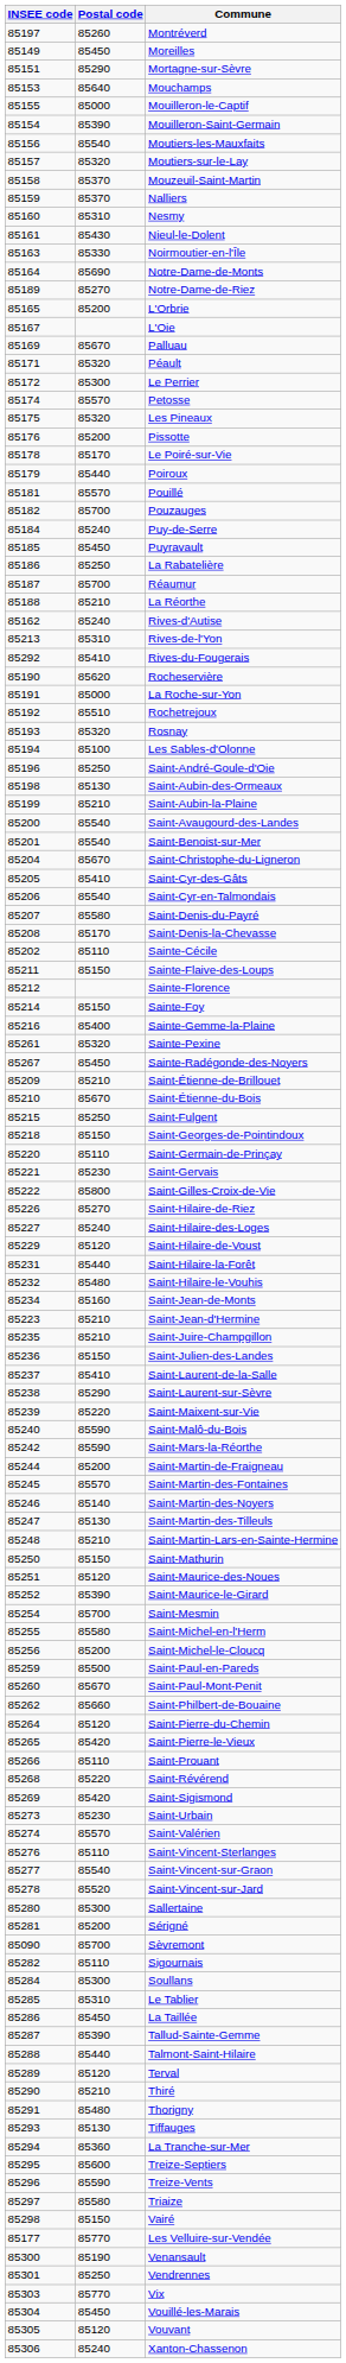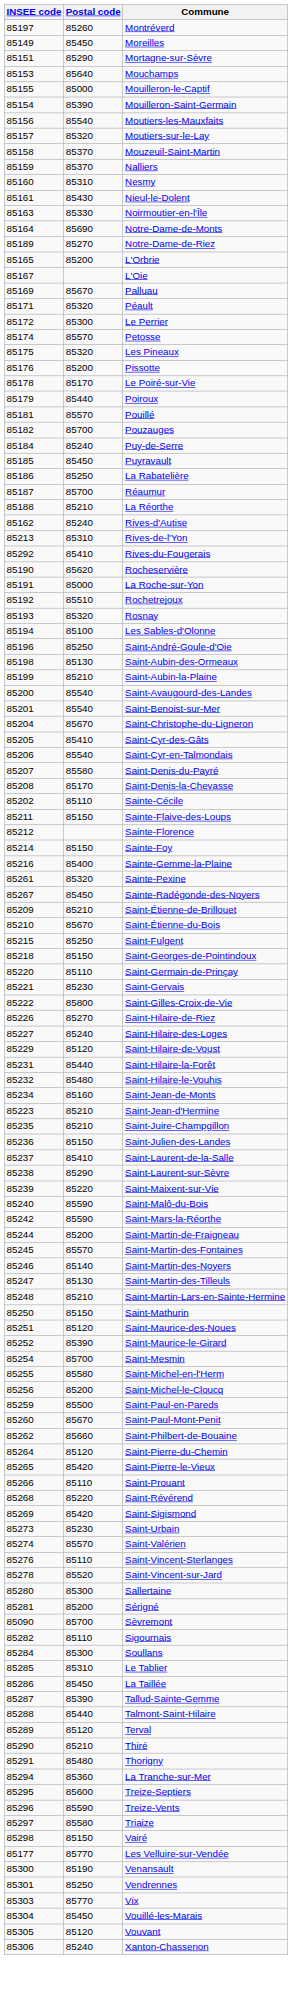 <table class="wikitable sortable">
 <tr>
 <th><a href='#'>INSEE code</a></th>
 <th><a href='#'>Postal code</a></th>
 <th>Commune</th>
 </tr>
 <tr>
 <td>85197</td>
 <td>85260</td>
 <td><a href='#'>Montréverd</a></td>
 </tr>
 <tr>
 <td>85149</td>
 <td>85450</td>
 <td><a href='#'>Moreilles</a></td>
 </tr>
 <tr>
 <td>85151</td>
 <td>85290</td>
 <td><a href='#'>Mortagne-sur-Sèvre</a></td>
 </tr>
 <tr>
 <td>85153</td>
 <td>85640</td>
 <td><a href='#'>Mouchamps</a></td>
 </tr>
 <tr>
 <td>85155</td>
 <td>85000</td>
 <td><a href='#'>Mouilleron-le-Captif</a></td>
 </tr>
 <tr>
 <td>85154</td>
 <td>85390</td>
 <td><a href='#'>Mouilleron-Saint-Germain</a></td>
 </tr>
 <tr>
 <td>85156</td>
 <td>85540</td>
 <td><a href='#'>Moutiers-les-Mauxfaits</a></td>
 </tr>
 <tr>
 <td>85157</td>
 <td>85320</td>
 <td><a href='#'>Moutiers-sur-le-Lay</a></td>
 </tr>
 <tr>
 <td>85158</td>
 <td>85370</td>
 <td><a href='#'>Mouzeuil-Saint-Martin</a></td>
 </tr>
 <tr>
 <td>85159</td>
 <td>85370</td>
 <td><a href='#'>Nalliers</a></td>
 </tr>
 <tr>
 <td>85160</td>
 <td>85310</td>
 <td><a href='#'>Nesmy</a></td>
 </tr>
 <tr>
 <td>85161</td>
 <td>85430</td>
 <td><a href='#'>Nieul-le-Dolent</a></td>
 </tr>
 <tr>
 <td>85163</td>
 <td>85330</td>
 <td><a href='#'>Noirmoutier-en-l'Île</a></td>
 </tr>
 <tr>
 <td>85164</td>
 <td>85690</td>
 <td><a href='#'>Notre-Dame-de-Monts</a></td>
 </tr>
 <tr>
 <td>85189</td>
 <td>85270</td>
 <td><a href='#'>Notre-Dame-de-Riez</a></td>
 </tr>
 <tr>
 <td>85165</td>
 <td>85200</td>
 <td><a href='#'>L'Orbrie</a></td>
 </tr>
 <tr>
 <td>85167</td>
 <td></td>
 <td><a href='#'>L'Oie</a></td>
 </tr>
 <tr>
 <td>85169</td>
 <td>85670</td>
 <td><a href='#'>Palluau</a></td>
 </tr>
 <tr>
 <td>85171</td>
 <td>85320</td>
 <td><a href='#'>Péault</a></td>
 </tr>
 <tr>
 <td>85172</td>
 <td>85300</td>
 <td><a href='#'>Le Perrier</a></td>
 </tr>
 <tr>
 <td>85174</td>
 <td>85570</td>
 <td><a href='#'>Petosse</a></td>
 </tr>
 <tr>
 <td>85175</td>
 <td>85320</td>
 <td><a href='#'>Les Pineaux</a></td>
 </tr>
 <tr>
 <td>85176</td>
 <td>85200</td>
 <td><a href='#'>Pissotte</a></td>
 </tr>
 <tr>
 <td>85178</td>
 <td>85170</td>
 <td><a href='#'>Le Poiré-sur-Vie</a></td>
 </tr>
 <tr>
 <td>85179</td>
 <td>85440</td>
 <td><a href='#'>Poiroux</a></td>
 </tr>
 <tr>
 <td>85181</td>
 <td>85570</td>
 <td><a href='#'>Pouillé</a></td>
 </tr>
 <tr>
 <td>85182</td>
 <td>85700</td>
 <td><a href='#'>Pouzauges</a></td>
 </tr>
 <tr>
 <td>85184</td>
 <td>85240</td>
 <td><a href='#'>Puy-de-Serre</a></td>
 </tr>
 <tr>
 <td>85185</td>
 <td>85450</td>
 <td><a href='#'>Puyravault</a></td>
 </tr>
 <tr>
 <td>85186</td>
 <td>85250</td>
 <td><a href='#'>La Rabatelière</a></td>
 </tr>
 <tr>
 <td>85187</td>
 <td>85700</td>
 <td><a href='#'>Réaumur</a></td>
 </tr>
 <tr>
 <td>85188</td>
 <td>85210</td>
 <td><a href='#'>La Réorthe</a></td>
 </tr>
 <tr>
 <td>85162</td>
 <td>85240</td>
 <td><a href='#'>Rives-d'Autise</a></td>
 </tr>
 <tr>
 <td>85213</td>
 <td>85310</td>
 <td><a href='#'>Rives-de-l'Yon</a></td>
 </tr>
 <tr>
 <td>85292</td>
 <td>85410</td>
 <td><a href='#'>Rives-du-Fougerais</a></td>
 </tr>
 <tr>
 <td>85190</td>
 <td>85620</td>
 <td><a href='#'>Rocheservière</a></td>
 </tr>
 <tr>
 <td>85191</td>
 <td>85000</td>
 <td><a href='#'>La Roche-sur-Yon</a></td>
 </tr>
 <tr>
 <td>85192</td>
 <td>85510</td>
 <td><a href='#'>Rochetrejoux</a></td>
 </tr>
 <tr>
 <td>85193</td>
 <td>85320</td>
 <td><a href='#'>Rosnay</a></td>
 </tr>
 <tr>
 <td>85194</td>
 <td>85100</td>
 <td><a href='#'>Les Sables-d'Olonne</a></td>
 </tr>
 <tr>
 <td>85196</td>
 <td>85250</td>
 <td><a href='#'>Saint-André-Goule-d'Oie</a></td>
 </tr>
 <tr>
 <td>85198</td>
 <td>85130</td>
 <td><a href='#'>Saint-Aubin-des-Ormeaux</a></td>
 </tr>
 <tr>
 <td>85199</td>
 <td>85210</td>
 <td><a href='#'>Saint-Aubin-la-Plaine</a></td>
 </tr>
 <tr>
 <td>85200</td>
 <td>85540</td>
 <td><a href='#'>Saint-Avaugourd-des-Landes</a></td>
 </tr>
 <tr>
 <td>85201</td>
 <td>85540</td>
 <td><a href='#'>Saint-Benoist-sur-Mer</a></td>
 </tr>
 <tr>
 <td>85204</td>
 <td>85670</td>
 <td><a href='#'>Saint-Christophe-du-Ligneron</a></td>
 </tr>
 <tr>
 <td>85205</td>
 <td>85410</td>
 <td><a href='#'>Saint-Cyr-des-Gâts</a></td>
 </tr>
 <tr>
 <td>85206</td>
 <td>85540</td>
 <td><a href='#'>Saint-Cyr-en-Talmondais</a></td>
 </tr>
 <tr>
 <td>85207</td>
 <td>85580</td>
 <td><a href='#'>Saint-Denis-du-Payré</a></td>
 </tr>
 <tr>
 <td>85208</td>
 <td>85170</td>
 <td><a href='#'>Saint-Denis-la-Chevasse</a></td>
 </tr>
 <tr>
 <td>85202</td>
 <td>85110</td>
 <td><a href='#'>Sainte-Cécile</a></td>
 </tr>
 <tr>
 <td>85211</td>
 <td>85150</td>
 <td><a href='#'>Sainte-Flaive-des-Loups</a></td>
 </tr>
 <tr>
 <td>85212</td>
 <td></td>
 <td><a href='#'>Sainte-Florence</a></td>
 </tr>
 <tr>
 <td>85214</td>
 <td>85150</td>
 <td><a href='#'>Sainte-Foy</a></td>
 </tr>
 <tr>
 <td>85216</td>
 <td>85400</td>
 <td><a href='#'>Sainte-Gemme-la-Plaine</a></td>
 </tr>
 <tr>
 <td>85261</td>
 <td>85320</td>
 <td><a href='#'>Sainte-Pexine</a></td>
 </tr>
 <tr>
 <td>85267</td>
 <td>85450</td>
 <td><a href='#'>Sainte-Radégonde-des-Noyers</a></td>
 </tr>
 <tr>
 <td>85209</td>
 <td>85210</td>
 <td><a href='#'>Saint-Étienne-de-Brillouet</a></td>
 </tr>
 <tr>
 <td>85210</td>
 <td>85670</td>
 <td><a href='#'>Saint-Étienne-du-Bois</a></td>
 </tr>
 <tr>
 <td>85215</td>
 <td>85250</td>
 <td><a href='#'>Saint-Fulgent</a></td>
 </tr>
 <tr>
 <td>85218</td>
 <td>85150</td>
 <td><a href='#'>Saint-Georges-de-Pointindoux</a></td>
 </tr>
 <tr>
 <td>85220</td>
 <td>85110</td>
 <td><a href='#'>Saint-Germain-de-Prinçay</a></td>
 </tr>
 <tr>
 <td>85221</td>
 <td>85230</td>
 <td><a href='#'>Saint-Gervais</a></td>
 </tr>
 <tr>
 <td>85222</td>
 <td>85800</td>
 <td><a href='#'>Saint-Gilles-Croix-de-Vie</a></td>
 </tr>
 <tr>
 <td>85226</td>
 <td>85270</td>
 <td><a href='#'>Saint-Hilaire-de-Riez</a></td>
 </tr>
 <tr>
 <td>85227</td>
 <td>85240</td>
 <td><a href='#'>Saint-Hilaire-des-Loges</a></td>
 </tr>
 <tr>
 <td>85229</td>
 <td>85120</td>
 <td><a href='#'>Saint-Hilaire-de-Voust</a></td>
 </tr>
 <tr>
 <td>85231</td>
 <td>85440</td>
 <td><a href='#'>Saint-Hilaire-la-Forêt</a></td>
 </tr>
 <tr>
 <td>85232</td>
 <td>85480</td>
 <td><a href='#'>Saint-Hilaire-le-Vouhis</a></td>
 </tr>
 <tr>
 <td>85234</td>
 <td>85160</td>
 <td><a href='#'>Saint-Jean-de-Monts</a></td>
 </tr>
 <tr>
 <td>85223</td>
 <td>85210</td>
 <td><a href='#'>Saint-Jean-d'Hermine</a></td>
 </tr>
 <tr>
 <td>85235</td>
 <td>85210</td>
 <td><a href='#'>Saint-Juire-Champgillon</a></td>
 </tr>
 <tr>
 <td>85236</td>
 <td>85150</td>
 <td><a href='#'>Saint-Julien-des-Landes</a></td>
 </tr>
 <tr>
 <td>85237</td>
 <td>85410</td>
 <td><a href='#'>Saint-Laurent-de-la-Salle</a></td>
 </tr>
 <tr>
 <td>85238</td>
 <td>85290</td>
 <td><a href='#'>Saint-Laurent-sur-Sèvre</a></td>
 </tr>
 <tr>
 <td>85239</td>
 <td>85220</td>
 <td><a href='#'>Saint-Maixent-sur-Vie</a></td>
 </tr>
 <tr>
 <td>85240</td>
 <td>85590</td>
 <td><a href='#'>Saint-Malô-du-Bois</a></td>
 </tr>
 <tr>
 <td>85242</td>
 <td>85590</td>
 <td><a href='#'>Saint-Mars-la-Réorthe</a></td>
 </tr>
 <tr>
 <td>85244</td>
 <td>85200</td>
 <td><a href='#'>Saint-Martin-de-Fraigneau</a></td>
 </tr>
 <tr>
 <td>85245</td>
 <td>85570</td>
 <td><a href='#'>Saint-Martin-des-Fontaines</a></td>
 </tr>
 <tr>
 <td>85246</td>
 <td>85140</td>
 <td><a href='#'>Saint-Martin-des-Noyers</a></td>
 </tr>
 <tr>
 <td>85247</td>
 <td>85130</td>
 <td><a href='#'>Saint-Martin-des-Tilleuls</a></td>
 </tr>
 <tr>
 <td>85248</td>
 <td>85210</td>
 <td><a href='#'>Saint-Martin-Lars-en-Sainte-Hermine</a></td>
 </tr>
 <tr>
 <td>85250</td>
 <td>85150</td>
 <td><a href='#'>Saint-Mathurin</a></td>
 </tr>
 <tr>
 <td>85251</td>
 <td>85120</td>
 <td><a href='#'>Saint-Maurice-des-Noues</a></td>
 </tr>
 <tr>
 <td>85252</td>
 <td>85390</td>
 <td><a href='#'>Saint-Maurice-le-Girard</a></td>
 </tr>
 <tr>
 <td>85254</td>
 <td>85700</td>
 <td><a href='#'>Saint-Mesmin</a></td>
 </tr>
 <tr>
 <td>85255</td>
 <td>85580</td>
 <td><a href='#'>Saint-Michel-en-l'Herm</a></td>
 </tr>
 <tr>
 <td>85256</td>
 <td>85200</td>
 <td><a href='#'>Saint-Michel-le-Cloucq</a></td>
 </tr>
 <tr>
 <td>85259</td>
 <td>85500</td>
 <td><a href='#'>Saint-Paul-en-Pareds</a></td>
 </tr>
 <tr>
 <td>85260</td>
 <td>85670</td>
 <td><a href='#'>Saint-Paul-Mont-Penit</a></td>
 </tr>
 <tr>
 <td>85262</td>
 <td>85660</td>
 <td><a href='#'>Saint-Philbert-de-Bouaine</a></td>
 </tr>
 <tr>
 <td>85264</td>
 <td>85120</td>
 <td><a href='#'>Saint-Pierre-du-Chemin</a></td>
 </tr>
 <tr>
 <td>85265</td>
 <td>85420</td>
 <td><a href='#'>Saint-Pierre-le-Vieux</a></td>
 </tr>
 <tr>
 <td>85266</td>
 <td>85110</td>
 <td><a href='#'>Saint-Prouant</a></td>
 </tr>
 <tr>
 <td>85268</td>
 <td>85220</td>
 <td><a href='#'>Saint-Révérend</a></td>
 </tr>
 <tr>
 <td>85269</td>
 <td>85420</td>
 <td><a href='#'>Saint-Sigismond</a></td>
 </tr>
 <tr>
 <td>85273</td>
 <td>85230</td>
 <td><a href='#'>Saint-Urbain</a></td>
 </tr>
 <tr>
 <td>85274</td>
 <td>85570</td>
 <td><a href='#'>Saint-Valérien</a></td>
 </tr>
 <tr>
 <td>85276</td>
 <td>85110</td>
 <td><a href='#'>Saint-Vincent-Sterlanges</a></td>
 </tr>
 <tr>
-<td>85277</td>
-<td>85540</td>
-<td><a href='#'>Saint-Vincent-sur-Graon</a></td>
-</tr>
-<tr>
 <td>85278</td>
 <td>85520</td>
 <td><a href='#'>Saint-Vincent-sur-Jard</a></td>
 </tr>
 <tr>
 <td>85280</td>
 <td>85300</td>
 <td><a href='#'>Sallertaine</a></td>
 </tr>
 <tr>
 <td>85281</td>
 <td>85200</td>
 <td><a href='#'>Sérigné</a></td>
 </tr>
 <tr>
 <td>85090</td>
 <td>85700</td>
 <td><a href='#'>Sèvremont</a></td>
 </tr>
 <tr>
 <td>85282</td>
 <td>85110</td>
 <td><a href='#'>Sigournais</a></td>
 </tr>
 <tr>
 <td>85284</td>
 <td>85300</td>
 <td><a href='#'>Soullans</a></td>
 </tr>
 <tr>
 <td>85285</td>
 <td>85310</td>
 <td><a href='#'>Le Tablier</a></td>
 </tr>
 <tr>
 <td>85286</td>
 <td>85450</td>
 <td><a href='#'>La Taillée</a></td>
 </tr>
 <tr>
 <td>85287</td>
 <td>85390</td>
 <td><a href='#'>Tallud-Sainte-Gemme</a></td>
 </tr>
 <tr>
 <td>85288</td>
 <td>85440</td>
 <td><a href='#'>Talmont-Saint-Hilaire</a></td>
 </tr>
 <tr>
 <td>85289</td>
 <td>85120</td>
 <td><a href='#'>Terval</a></td>
 </tr>
 <tr>
 <td>85290</td>
 <td>85210</td>
 <td><a href='#'>Thiré</a></td>
 </tr>
 <tr>
 <td>85291</td>
 <td>85480</td>
 <td><a href='#'>Thorigny</a></td>
 </tr>
 <tr>
-<td>85293</td>
-<td>85130</td>
-<td><a href='#'>Tiffauges</a></td>
-</tr>
-<tr>
 <td>85294</td>
 <td>85360</td>
 <td><a href='#'>La Tranche-sur-Mer</a></td>
 </tr>
 <tr>
 <td>85295</td>
 <td>85600</td>
 <td><a href='#'>Treize-Septiers</a></td>
 </tr>
 <tr>
 <td>85296</td>
 <td>85590</td>
 <td><a href='#'>Treize-Vents</a></td>
 </tr>
 <tr>
 <td>85297</td>
 <td>85580</td>
 <td><a href='#'>Triaize</a></td>
 </tr>
 <tr>
 <td>85298</td>
 <td>85150</td>
 <td><a href='#'>Vairé</a></td>
 </tr>
 <tr>
 <td>85177</td>
 <td>85770</td>
 <td><a href='#'>Les Velluire-sur-Vendée</a></td>
 </tr>
 <tr>
 <td>85300</td>
 <td>85190</td>
 <td><a href='#'>Venansault</a></td>
 </tr>
 <tr>
 <td>85301</td>
 <td>85250</td>
 <td><a href='#'>Vendrennes</a></td>
 </tr>
 <tr>
 <td>85303</td>
 <td>85770</td>
 <td><a href='#'>Vix</a></td>
 </tr>
 <tr>
 <td>85304</td>
 <td>85450</td>
 <td><a href='#'>Vouillé-les-Marais</a></td>
 </tr>
 <tr>
 <td>85305</td>
 <td>85120</td>
 <td><a href='#'>Vouvant</a></td>
 </tr>
 <tr>
 <td>85306</td>
 <td>85240</td>
 <td><a href='#'>Xanton-Chassenon</a></td>
 </tr>
 </table>
